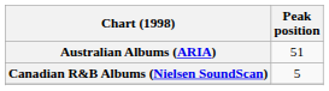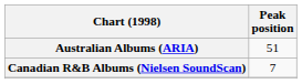 <table class="wikitable sortable plainrowheaders">
 <tr>
 <th>Chart (1998)</th>
 <th>Peak<br>position</th>
 </tr>
 <tr>
 <th scope="row">Australian Albums (<a href='#'>ARIA</a>)</th>
 <td align="center">51</td>
 </tr>
 <tr>
 <th scope="row">Canadian R&B Albums (<a href='#'>Nielsen SoundScan</a>)</th>
-<td style="text-align:center;">5</td>
+<td style="text-align:center;">7</td>
 </tr>
 <tr>
 </tr>
 <tr>
 </tr>
 <tr>
 </tr>
 <tr>
 </tr>
 <tr>
 </tr>
 <tr>
 </tr>
 <tr>
 </tr>
 <tr>
 </tr>
 <tr>
 </tr>
 <tr>
 </tr>
 <tr>
 </tr>
 <tr>
 </tr>
 <tr>
 </tr>
 </table>
